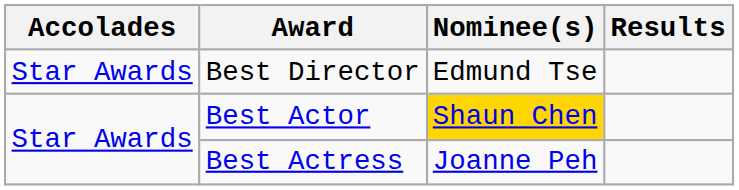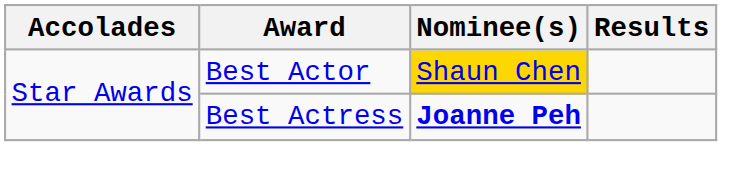 <table class="wikitable">
 <tr>
 <th>Accolades</th>
 <th>Award</th>
 <th>Nominee(s)</th>
 <th>Results</th>
-</tr>
-<tr>
-<td rowspan="1"><a href='#'>Star Awards</a></td>
-<td>Best Director</td>
-<td>Edmund Tse</td>
-<td></td>
 </tr>
 <tr>
 <td rowspan="2"><a href='#'>Star Awards</a></td>
 <td><a href='#'>Best Actor</a></td>
 <td style="background: gold;"><a href='#'>Shaun Chen</a></td>
 <td></td>
 </tr>
 <tr>
 <td><a href='#'>Best Actress</a></td>
-<td><a href='#'>Joanne Peh</a></td>
+<td><strong><a href='#'>Joanne Peh</a></strong></td>
 <td></td>
 </tr>
 </table>
